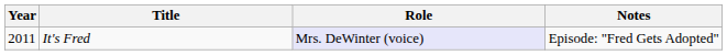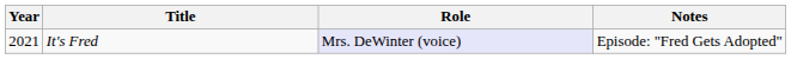 <table class="wikitable sortable">
 <tr>
 <th>Year</th>
 <th width=280>Title</th>
 <th width=280>Role</th>
 <th>Notes</th>
 </tr>
 <tr>
-<td>2011</td>
+<td>2021</td>
 <td><em>It's Fred</em></td>
 <td style="background: lavender;">Mrs. DeWinter (voice)</td>
 <td>Episode: "Fred Gets Adopted"</td>
 </tr>
 </table>
